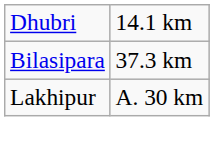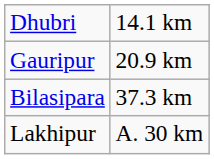 <table class="wikitable">
 <tr>
 <td><a href='#'>Dhubri</a></td>
 <td>14.1 km</td>
+</tr>
+<tr>
+<td><a href='#'>Gauripur</a></td>
+<td>20.9 km</td>
 </tr>
 <tr>
 <td><a href='#'>Bilasipara</a></td>
 <td>37.3 km</td>
 </tr>
 <tr>
 <td>Lakhipur</td>
 <td>A. 30 km</td>
 </tr>
 </table>
